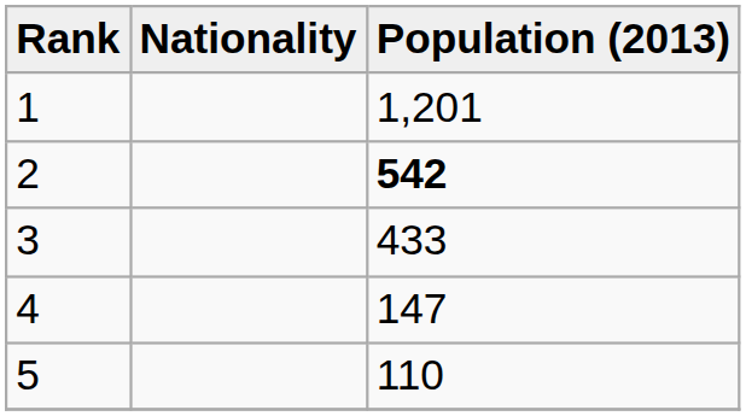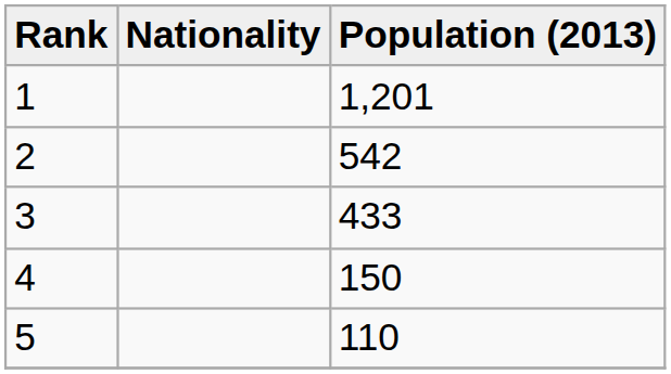 <table class="wikitable">
 <tr>
 <th style="background:#efefef;">Rank</th>
 <th style="background:#efefef;">Nationality</th>
 <th style="background:#efefef;">Population (2013)</th>
 </tr>
 <tr>
 <td>1</td>
 <td></td>
 <td>1,201</td>
 </tr>
 <tr>
 <td>2</td>
 <td></td>
-<td><strong>542</strong></td>
+<td>542</td>
 </tr>
 <tr>
 <td>3</td>
 <td></td>
 <td>433</td>
 </tr>
 <tr>
 <td>4</td>
 <td></td>
-<td>147</td>
+<td>150</td>
 </tr>
 <tr>
 <td>5</td>
 <td></td>
 <td>110</td>
 </tr>
 <tr>
 </tr>
 </table>
